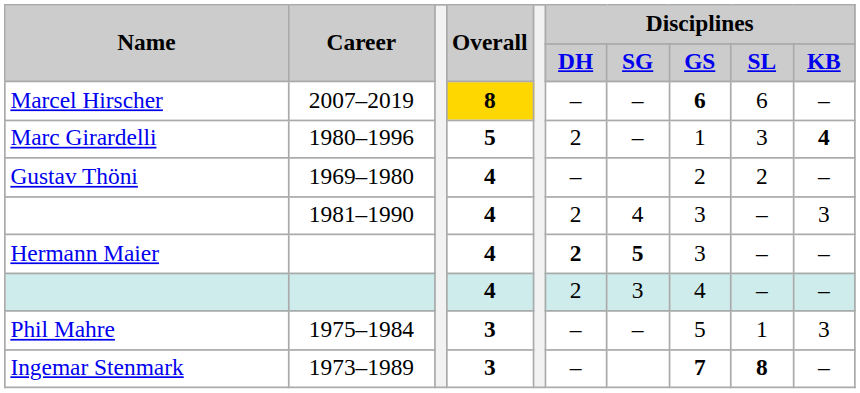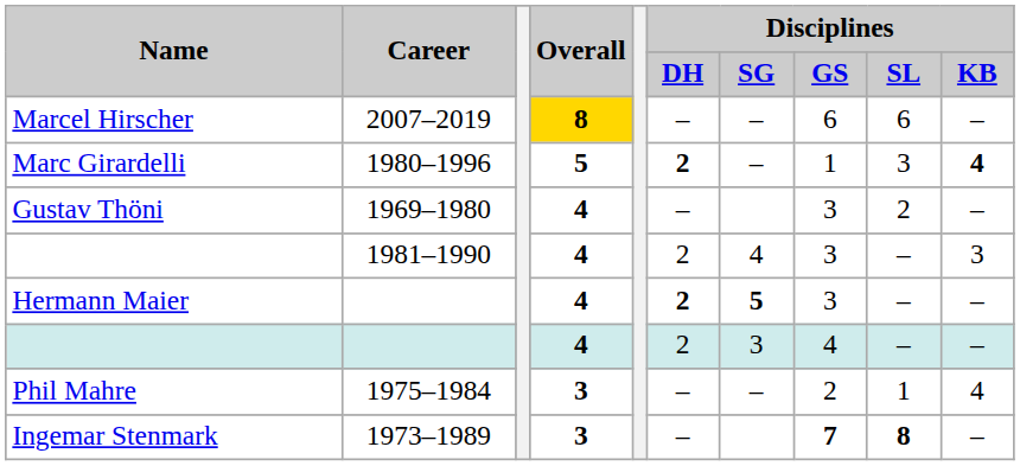 <table class="wikitable plainrowheaders" style="background:#fff; font-size:86%; line-height:16px; border:grey solid 1px; border-collapse:collapse">
 <tr>
 <th style="background-color: #ccc;" rowspan=2 width="160">Name</th>
 <th style="background-color: #ccc;" rowspan=2 width="80">Career</th>
 <th rowspan=10></th>
 <th style="background-color: #ccc;" rowspan=2 width="45">Overall</th>
 <th rowspan=10></th>
 <th style="background-color: #ccc;" colspan=5>Disciplines</th>
 </tr>
 <tr style="background:#ccc; text-align:center;">
 <th style="background-color: #ccc;" width="30"><a href='#'>DH</a></th>
 <th style="background-color: #ccc;" width="30"><a href='#'>SG</a></th>
 <th style="background-color: #ccc;" width="30"><a href='#'>GS</a></th>
 <th style="background-color: #ccc;" width="30"><a href='#'>SL</a></th>
 <th style="background-color: #ccc;" width="30"><a href='#'>KB</a></th>
 </tr>
 <tr align=center>
 <td align=left> <a href='#'>Marcel Hirscher</a></td>
 <td>2007–2019</td>
 <td bgcolor="gold"><strong>8</strong></td>
 <td>–</td>
 <td>–</td>
-<td><strong>6</strong></td>
+<td>6</td>
 <td>6</td>
 <td>–</td>
 </tr>
 <tr align=center>
 <td align=left> <a href='#'>Marc Girardelli</a></td>
 <td>1980–1996</td>
 <td><strong>5</strong></td>
-<td>2</td>
+<td><strong>2</strong></td>
 <td>–</td>
 <td>1</td>
 <td>3</td>
 <td><strong>4</strong></td>
 </tr>
 <tr align=center>
 <td align=left> <a href='#'>Gustav Thöni</a></td>
 <td>1969–1980</td>
 <td><strong>4</strong></td>
 <td>–</td>
 <td></td>
-<td>2</td>
+<td>3</td>
 <td>2</td>
 <td>–</td>
 </tr>
 <tr align=center>
 <td align=left></td>
 <td>1981–1990</td>
 <td><strong>4</strong></td>
 <td>2</td>
 <td>4</td>
 <td>3</td>
 <td>–</td>
 <td>3</td>
 </tr>
 <tr align=center>
 <td align=left> <a href='#'>Hermann Maier</a></td>
 <td></td>
 <td><strong>4</strong></td>
 <td><strong>2</strong></td>
 <td><strong>5</strong></td>
 <td>3</td>
 <td>–</td>
 <td>–</td>
 </tr>
 <tr style="background:#CFECEC" align=center>
 <td align=left></td>
 <td></td>
 <td><strong>4</strong></td>
 <td>2</td>
 <td>3</td>
 <td>4</td>
 <td>–</td>
 <td>–</td>
 </tr>
 <tr align=center>
 <td align=left> <a href='#'>Phil Mahre</a></td>
 <td>1975–1984</td>
 <td><strong>3</strong></td>
 <td>–</td>
 <td>–</td>
-<td>5</td>
+<td>2</td>
 <td>1</td>
-<td>3</td>
+<td>4</td>
 </tr>
 <tr align=center>
 <td align=left> <a href='#'>Ingemar Stenmark</a></td>
 <td>1973–1989</td>
 <td><strong>3</strong></td>
 <td>–</td>
 <td></td>
 <td><strong>7</strong></td>
 <td><strong>8</strong></td>
 <td>–</td>
 </tr>
 </table>
